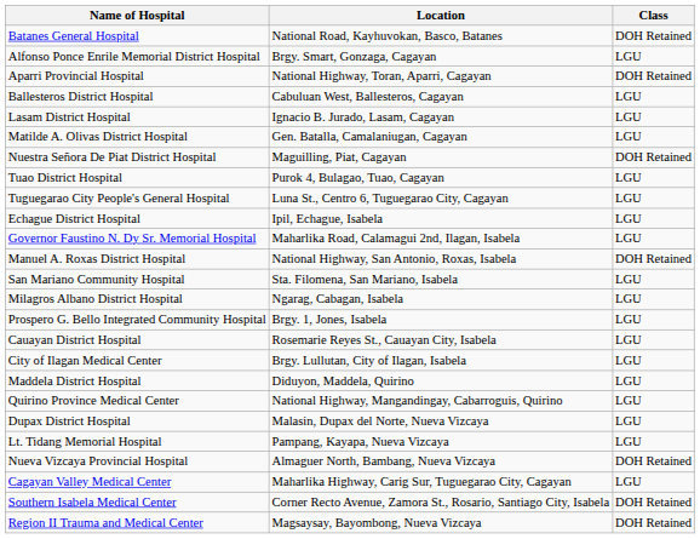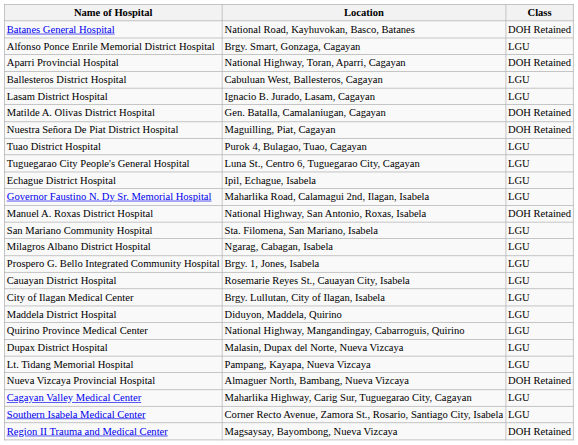 <table class="wikitable">
 <tr>
 <th>Name of Hospital</th>
 <th>Location</th>
 <th>Class</th>
 </tr>
 <tr style="vertical-align:middle;">
 <td><a href='#'>Batanes General Hospital</a></td>
 <td>National Road, Kayhuvokan, Basco, Batanes</td>
 <td>DOH Retained</td>
 </tr>
 <tr style="vertical-align:middle;">
 <td>Alfonso Ponce Enrile Memorial District Hospital</td>
 <td>Brgy. Smart, Gonzaga, Cagayan</td>
 <td>LGU</td>
 </tr>
 <tr style="vertical-align:middle;">
 <td>Aparri Provincial Hospital</td>
 <td>National Highway, Toran, Aparri, Cagayan</td>
 <td>DOH Retained</td>
 </tr>
 <tr style="vertical-align:middle;">
 <td>Ballesteros District Hospital</td>
 <td>Cabuluan West, Ballesteros, Cagayan</td>
 <td>LGU</td>
 </tr>
 <tr style="vertical-align:middle;">
 <td>Lasam District Hospital</td>
 <td>Ignacio B. Jurado, Lasam, Cagayan</td>
 <td>LGU</td>
 </tr>
 <tr style="vertical-align:middle;">
 <td>Matilde A. Olivas District Hospital</td>
 <td>Gen. Batalla, Camalaniugan, Cagayan</td>
-<td>LGU</td>
+<td>DOH Retained</td>
 </tr>
 <tr style="vertical-align:middle;">
 <td>Nuestra Señora De Piat District Hospital</td>
 <td>Maguilling, Piat, Cagayan</td>
 <td>DOH Retained</td>
 </tr>
 <tr style="vertical-align:middle;">
 <td>Tuao District Hospital</td>
 <td>Purok 4, Bulagao, Tuao, Cagayan</td>
 <td>LGU</td>
 </tr>
 <tr style="vertical-align:middle;">
 <td>Tuguegarao City People's General Hospital</td>
 <td>Luna St., Centro 6, Tuguegarao City, Cagayan</td>
 <td>LGU</td>
 </tr>
 <tr style="vertical-align:middle;">
 <td>Echague District Hospital</td>
 <td>Ipil, Echague, Isabela</td>
 <td>LGU</td>
 </tr>
 <tr style="vertical-align:middle;">
 <td><a href='#'>Governor Faustino N. Dy Sr. Memorial Hospital</a></td>
 <td>Maharlika Road, Calamagui 2nd, Ilagan, Isabela</td>
 <td>LGU</td>
 </tr>
 <tr style="vertical-align:middle;">
 <td>Manuel A. Roxas District Hospital</td>
 <td>National Highway, San Antonio, Roxas, Isabela</td>
 <td>DOH Retained</td>
 </tr>
 <tr style="vertical-align:middle;">
 <td>San Mariano Community Hospital</td>
 <td>Sta. Filomena, San Mariano, Isabela</td>
 <td>LGU</td>
 </tr>
 <tr style="vertical-align:middle;">
 <td>Milagros Albano District Hospital</td>
 <td>Ngarag, Cabagan, Isabela</td>
 <td>LGU</td>
 </tr>
 <tr style="vertical-align:middle;">
 <td>Prospero G. Bello Integrated Community Hospital</td>
 <td>Brgy. 1, Jones, Isabela</td>
 <td>LGU</td>
 </tr>
 <tr style="vertical-align:middle;">
 <td>Cauayan District Hospital</td>
 <td>Rosemarie Reyes St., Cauayan City, Isabela</td>
 <td>LGU</td>
 </tr>
 <tr style="vertical-align:middle;">
 <td>City of Ilagan Medical Center</td>
 <td>Brgy. Lullutan, City of Ilagan, Isabela</td>
 <td>LGU</td>
 </tr>
 <tr style="vertical-align:middle;">
 <td>Maddela District Hospital</td>
 <td>Diduyon, Maddela, Quirino</td>
 <td>LGU</td>
 </tr>
 <tr style="vertical-align:middle;">
 <td>Quirino Province Medical Center</td>
 <td>National Highway, Mangandingay, Cabarroguis, Quirino</td>
 <td>LGU</td>
 </tr>
 <tr style="vertical-align:middle;">
 <td>Dupax District Hospital</td>
 <td>Malasin, Dupax del Norte, Nueva Vizcaya</td>
 <td>LGU</td>
 </tr>
 <tr style="vertical-align:middle;">
 <td>Lt. Tidang Memorial Hospital</td>
 <td>Pampang, Kayapa, Nueva Vizcaya</td>
 <td>LGU</td>
 </tr>
 <tr style="vertical-align:middle;">
 <td>Nueva Vizcaya Provincial Hospital</td>
 <td>Almaguer North, Bambang, Nueva Vizcaya</td>
 <td>DOH Retained</td>
 </tr>
 <tr style="vertical-align:middle;">
 <td><a href='#'>Cagayan Valley Medical Center</a></td>
 <td>Maharlika Highway, Carig Sur, Tuguegarao City, Cagayan</td>
 <td>LGU</td>
 </tr>
 <tr style="vertical-align:middle;">
 <td><a href='#'>Southern Isabela Medical Center</a></td>
 <td>Corner Recto Avenue, Zamora St., Rosario, Santiago City, Isabela</td>
-<td>DOH Retained</td>
+<td>LGU</td>
 </tr>
 <tr style="vertical-align:middle;">
 <td><a href='#'>Region II Trauma and Medical Center</a></td>
 <td>Magsaysay, Bayombong, Nueva Vizcaya</td>
 <td>DOH Retained</td>
 </tr>
 </table>
